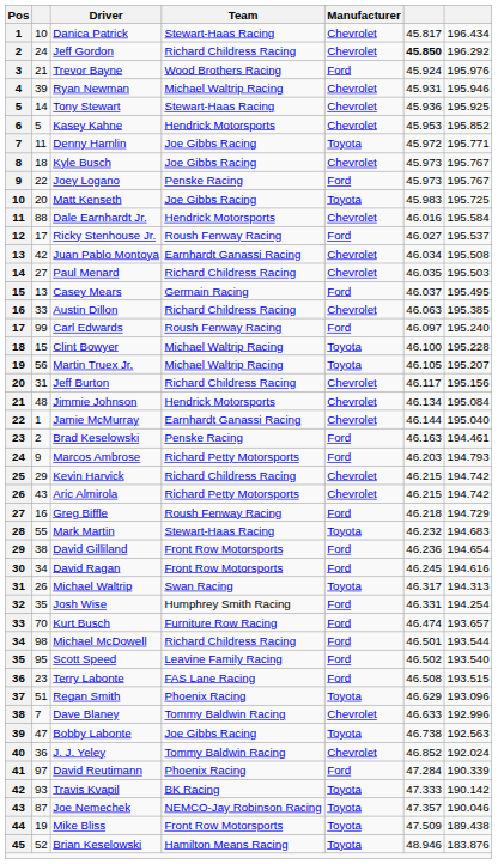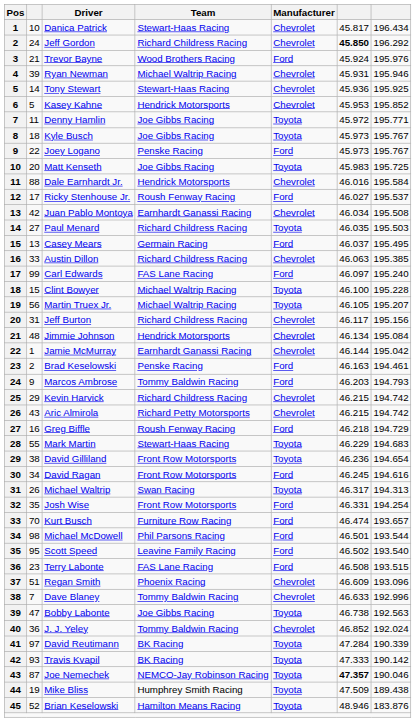 <table class="wikitable" style="font-size:95%">
 <tr>
 <th>Pos</th>
 <th></th>
 <th>Driver</th>
 <th>Team</th>
 <th>Manufacturer</th>
 <th></th>
 <th></th>
 </tr>
 <tr>
 <th>1</th>
 <td>10</td>
 <td><a href='#'>Danica Patrick</a></td>
 <td><a href='#'>Stewart-Haas Racing</a></td>
 <td><a href='#'>Chevrolet</a></td>
 <td>45.817</td>
 <td>196.434</td>
 </tr>
 <tr>
 <th>2</th>
 <td>24</td>
 <td><a href='#'>Jeff Gordon</a></td>
 <td><a href='#'>Richard Childress Racing</a></td>
 <td><a href='#'>Chevrolet</a></td>
 <td><strong>45.850</strong></td>
 <td>196.292</td>
 </tr>
 <tr>
 <th>3</th>
 <td>21</td>
 <td><a href='#'>Trevor Bayne</a></td>
 <td><a href='#'>Wood Brothers Racing</a></td>
 <td><a href='#'>Ford</a></td>
 <td>45.924</td>
 <td>195.976</td>
 </tr>
 <tr>
 <th>4</th>
 <td>39</td>
 <td><a href='#'>Ryan Newman</a></td>
 <td><a href='#'>Michael Waltrip Racing</a></td>
 <td><a href='#'>Chevrolet</a></td>
 <td>45.931</td>
 <td>195.946</td>
 </tr>
 <tr>
 <th>5</th>
 <td>14</td>
 <td><a href='#'>Tony Stewart</a></td>
 <td><a href='#'>Stewart-Haas Racing</a></td>
 <td><a href='#'>Chevrolet</a></td>
 <td>45.936</td>
 <td>195.925</td>
 </tr>
 <tr>
 <th>6</th>
 <td>5</td>
 <td><a href='#'>Kasey Kahne</a></td>
 <td><a href='#'>Hendrick Motorsports</a></td>
 <td><a href='#'>Chevrolet</a></td>
 <td>45.953</td>
 <td>195.852</td>
 </tr>
 <tr>
 <th>7</th>
 <td>11</td>
 <td><a href='#'>Denny Hamlin</a></td>
 <td><a href='#'>Joe Gibbs Racing</a></td>
 <td><a href='#'>Toyota</a></td>
 <td>45.972</td>
 <td>195.771</td>
 </tr>
 <tr>
 <th>8</th>
 <td>18</td>
 <td><a href='#'>Kyle Busch</a></td>
 <td><a href='#'>Joe Gibbs Racing</a></td>
-<td><a href='#'>Chevrolet</a></td>
+<td><a href='#'>Toyota</a></td>
 <td>45.973</td>
 <td>195.767</td>
 </tr>
 <tr>
 <th>9</th>
 <td>22</td>
 <td><a href='#'>Joey Logano</a></td>
 <td><a href='#'>Penske Racing</a></td>
 <td><a href='#'>Ford</a></td>
 <td>45.973</td>
 <td>195.767</td>
 </tr>
 <tr>
 <th>10</th>
 <td>20</td>
 <td><a href='#'>Matt Kenseth</a></td>
 <td><a href='#'>Joe Gibbs Racing</a></td>
 <td><a href='#'>Toyota</a></td>
 <td>45.983</td>
 <td>195.725</td>
 </tr>
 <tr>
 <th>11</th>
 <td>88</td>
 <td><a href='#'>Dale Earnhardt Jr.</a></td>
 <td><a href='#'>Hendrick Motorsports</a></td>
 <td><a href='#'>Chevrolet</a></td>
 <td>46.016</td>
 <td>195.584</td>
 </tr>
 <tr>
 <th>12</th>
 <td>17</td>
 <td><a href='#'>Ricky Stenhouse Jr.</a></td>
 <td><a href='#'>Roush Fenway Racing</a></td>
 <td><a href='#'>Ford</a></td>
 <td>46.027</td>
 <td>195.537</td>
 </tr>
 <tr>
 <th>13</th>
 <td>42</td>
 <td><a href='#'>Juan Pablo Montoya</a></td>
 <td><a href='#'>Earnhardt Ganassi Racing</a></td>
 <td><a href='#'>Chevrolet</a></td>
 <td>46.034</td>
 <td>195.508</td>
 </tr>
 <tr>
 <th>14</th>
 <td>27</td>
 <td><a href='#'>Paul Menard</a></td>
 <td><a href='#'>Richard Childress Racing</a></td>
-<td><a href='#'>Chevrolet</a></td>
+<td><a href='#'>Toyota</a></td>
 <td>46.035</td>
 <td>195.503</td>
 </tr>
 <tr>
 <th>15</th>
 <td>13</td>
 <td><a href='#'>Casey Mears</a></td>
 <td><a href='#'>Germain Racing</a></td>
 <td><a href='#'>Ford</a></td>
 <td>46.037</td>
 <td>195.495</td>
 </tr>
 <tr>
 <th>16</th>
 <td>33</td>
 <td><a href='#'>Austin Dillon</a></td>
 <td><a href='#'>Richard Childress Racing</a></td>
 <td><a href='#'>Chevrolet</a></td>
 <td>46.063</td>
 <td>195.385</td>
 </tr>
 <tr>
 <th>17</th>
 <td>99</td>
 <td><a href='#'>Carl Edwards</a></td>
-<td><a href='#'>Roush Fenway Racing</a></td>
+<td><a href='#'>FAS Lane Racing</a></td>
 <td><a href='#'>Ford</a></td>
 <td>46.097</td>
 <td>195.240</td>
 </tr>
 <tr>
 <th>18</th>
 <td>15</td>
 <td><a href='#'>Clint Bowyer</a></td>
 <td><a href='#'>Michael Waltrip Racing</a></td>
 <td><a href='#'>Toyota</a></td>
 <td>46.100</td>
 <td>195.228</td>
 </tr>
 <tr>
 <th>19</th>
 <td>56</td>
 <td><a href='#'>Martin Truex Jr.</a></td>
 <td><a href='#'>Michael Waltrip Racing</a></td>
 <td><a href='#'>Toyota</a></td>
 <td>46.105</td>
 <td>195.207</td>
 </tr>
 <tr>
 <th>20</th>
 <td>31</td>
 <td><a href='#'>Jeff Burton</a></td>
 <td><a href='#'>Richard Childress Racing</a></td>
 <td><a href='#'>Chevrolet</a></td>
 <td>46.117</td>
 <td>195.156</td>
 </tr>
 <tr>
 <th>21</th>
 <td>48</td>
 <td><a href='#'>Jimmie Johnson</a></td>
 <td><a href='#'>Hendrick Motorsports</a></td>
 <td><a href='#'>Chevrolet</a></td>
 <td>46.134</td>
 <td>195.084</td>
 </tr>
 <tr>
 <th>22</th>
 <td>1</td>
 <td><a href='#'>Jamie McMurray</a></td>
 <td><a href='#'>Earnhardt Ganassi Racing</a></td>
 <td><a href='#'>Chevrolet</a></td>
 <td>46.144</td>
-<td>195.040</td>
+<td>195.042</td>
 </tr>
 <tr>
 <th>23</th>
 <td>2</td>
 <td><a href='#'>Brad Keselowski</a></td>
 <td><a href='#'>Penske Racing</a></td>
 <td><a href='#'>Ford</a></td>
 <td>46.163</td>
 <td>194.461</td>
 </tr>
 <tr>
 <th>24</th>
 <td>9</td>
 <td><a href='#'>Marcos Ambrose</a></td>
-<td><a href='#'>Richard Petty Motorsports</a></td>
+<td><a href='#'>Tommy Baldwin Racing</a></td>
 <td><a href='#'>Ford</a></td>
 <td>46.203</td>
 <td>194.793</td>
 </tr>
 <tr>
 <th>25</th>
 <td>29</td>
 <td><a href='#'>Kevin Harvick</a></td>
 <td><a href='#'>Richard Childress Racing</a></td>
 <td><a href='#'>Chevrolet</a></td>
 <td>46.215</td>
 <td>194.742</td>
 </tr>
 <tr>
 <th>26</th>
 <td>43</td>
 <td><a href='#'>Aric Almirola</a></td>
 <td><a href='#'>Richard Petty Motorsports</a></td>
 <td><a href='#'>Chevrolet</a></td>
 <td>46.215</td>
 <td>194.742</td>
 </tr>
 <tr>
 <th>27</th>
 <td>16</td>
 <td><a href='#'>Greg Biffle</a></td>
 <td><a href='#'>Roush Fenway Racing</a></td>
 <td><a href='#'>Ford</a></td>
 <td>46.218</td>
 <td>194.729</td>
 </tr>
 <tr>
 <th>28</th>
 <td>55</td>
 <td><a href='#'>Mark Martin</a></td>
 <td><a href='#'>Stewart-Haas Racing</a></td>
 <td><a href='#'>Toyota</a></td>
-<td>46.232</td>
+<td>46.229</td>
 <td>194.683</td>
 </tr>
 <tr>
 <th>29</th>
 <td>38</td>
 <td><a href='#'>David Gilliland</a></td>
 <td><a href='#'>Front Row Motorsports</a></td>
-<td><a href='#'>Ford</a></td>
+<td><a href='#'>Toyota</a></td>
 <td>46.236</td>
 <td>194.654</td>
 </tr>
 <tr>
 <th>30</th>
 <td>34</td>
 <td><a href='#'>David Ragan</a></td>
 <td><a href='#'>Front Row Motorsports</a></td>
 <td><a href='#'>Ford</a></td>
 <td>46.245</td>
 <td>194.616</td>
 </tr>
 <tr>
 <th>31</th>
 <td>26</td>
 <td><a href='#'>Michael Waltrip</a></td>
 <td><a href='#'>Swan Racing</a></td>
 <td><a href='#'>Toyota</a></td>
 <td>46.317</td>
 <td>194.313</td>
 </tr>
 <tr>
 <th>32</th>
 <td>35</td>
 <td><a href='#'>Josh Wise</a></td>
-<td>Humphrey Smith Racing</td>
+<td><a href='#'>Front Row Motorsports</a></td>
 <td><a href='#'>Ford</a></td>
 <td>46.331</td>
 <td>194.254</td>
 </tr>
 <tr>
 <th>33</th>
 <td>70</td>
 <td><a href='#'>Kurt Busch</a></td>
 <td><a href='#'>Furniture Row Racing</a></td>
 <td><a href='#'>Ford</a></td>
 <td>46.474</td>
 <td>193.657</td>
 </tr>
 <tr>
 <th>34</th>
 <td>98</td>
 <td><a href='#'>Michael McDowell</a></td>
-<td><a href='#'>Richard Childress Racing</a></td>
+<td><a href='#'>Phil Parsons Racing</a></td>
 <td><a href='#'>Ford</a></td>
 <td>46.501</td>
 <td>193.544</td>
 </tr>
 <tr>
 <th>35</th>
 <td>95</td>
 <td><a href='#'>Scott Speed</a></td>
 <td><a href='#'>Leavine Family Racing</a></td>
 <td><a href='#'>Ford</a></td>
 <td>46.502</td>
 <td>193.540</td>
 </tr>
 <tr>
 <th>36</th>
 <td>23</td>
 <td><a href='#'>Terry Labonte</a></td>
 <td><a href='#'>FAS Lane Racing</a></td>
 <td><a href='#'>Ford</a></td>
 <td>46.508</td>
 <td>193.515</td>
 </tr>
 <tr>
 <th>37</th>
 <td>51</td>
 <td><a href='#'>Regan Smith</a></td>
 <td><a href='#'>Phoenix Racing</a></td>
-<td><a href='#'>Toyota</a></td>
-<td>46.629</td>
+<td><a href='#'>Chevrolet</a></td>
+<td>46.609</td>
 <td>193.096</td>
 </tr>
 <tr>
 <th>38</th>
 <td>7</td>
 <td><a href='#'>Dave Blaney</a></td>
 <td><a href='#'>Tommy Baldwin Racing</a></td>
 <td><a href='#'>Chevrolet</a></td>
 <td>46.633</td>
 <td>192.996</td>
 </tr>
 <tr>
 <th>39</th>
 <td>47</td>
 <td><a href='#'>Bobby Labonte</a></td>
 <td><a href='#'>Joe Gibbs Racing</a></td>
 <td><a href='#'>Toyota</a></td>
 <td>46.738</td>
 <td>192.563</td>
 </tr>
 <tr>
 <th>40</th>
 <td>36</td>
 <td><a href='#'>J. J. Yeley</a></td>
 <td><a href='#'>Tommy Baldwin Racing</a></td>
 <td><a href='#'>Chevrolet</a></td>
 <td>46.852</td>
 <td>192.024</td>
 </tr>
 <tr>
 <th>41</th>
 <td>97</td>
 <td><a href='#'>David Reutimann</a></td>
-<td><a href='#'>Phoenix Racing</a></td>
-<td><a href='#'>Ford</a></td>
+<td><a href='#'>BK Racing</a></td>
+<td><a href='#'>Toyota</a></td>
 <td>47.284</td>
 <td>190.339</td>
 </tr>
 <tr>
 <th>42</th>
 <td>93</td>
 <td><a href='#'>Travis Kvapil</a></td>
 <td><a href='#'>BK Racing</a></td>
 <td><a href='#'>Toyota</a></td>
 <td>47.333</td>
 <td>190.142</td>
 </tr>
 <tr>
 <th>43</th>
 <td>87</td>
 <td><a href='#'>Joe Nemechek</a></td>
 <td><a href='#'>NEMCO-Jay Robinson Racing</a></td>
 <td><a href='#'>Toyota</a></td>
-<td>47.357</td>
+<td><strong>47.357</strong></td>
 <td>190.046</td>
 </tr>
 <tr>
 <th>44</th>
 <td>19</td>
 <td><a href='#'>Mike Bliss</a></td>
-<td><a href='#'>Front Row Motorsports</a></td>
+<td>Humphrey Smith Racing</td>
 <td><a href='#'>Toyota</a></td>
 <td>47.509</td>
 <td>189.438</td>
 </tr>
 <tr>
 <th>45</th>
 <td>52</td>
 <td><a href='#'>Brian Keselowski</a></td>
 <td><a href='#'>Hamilton Means Racing</a></td>
 <td><a href='#'>Toyota</a></td>
 <td>48.946</td>
 <td>183.876</td>
 </tr>
 <tr>
 <td colspan="8"></td>
 </tr>
 </table>
